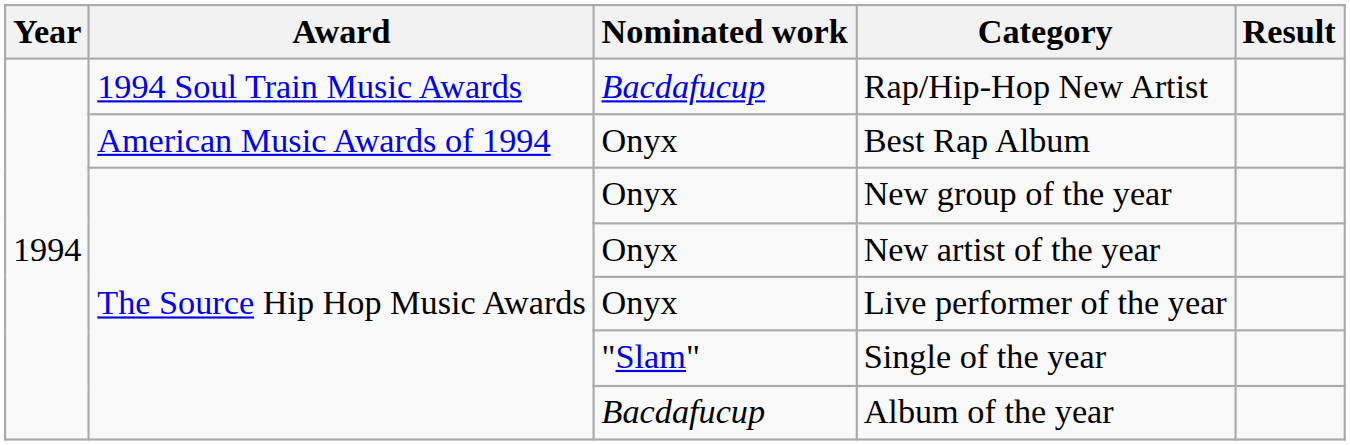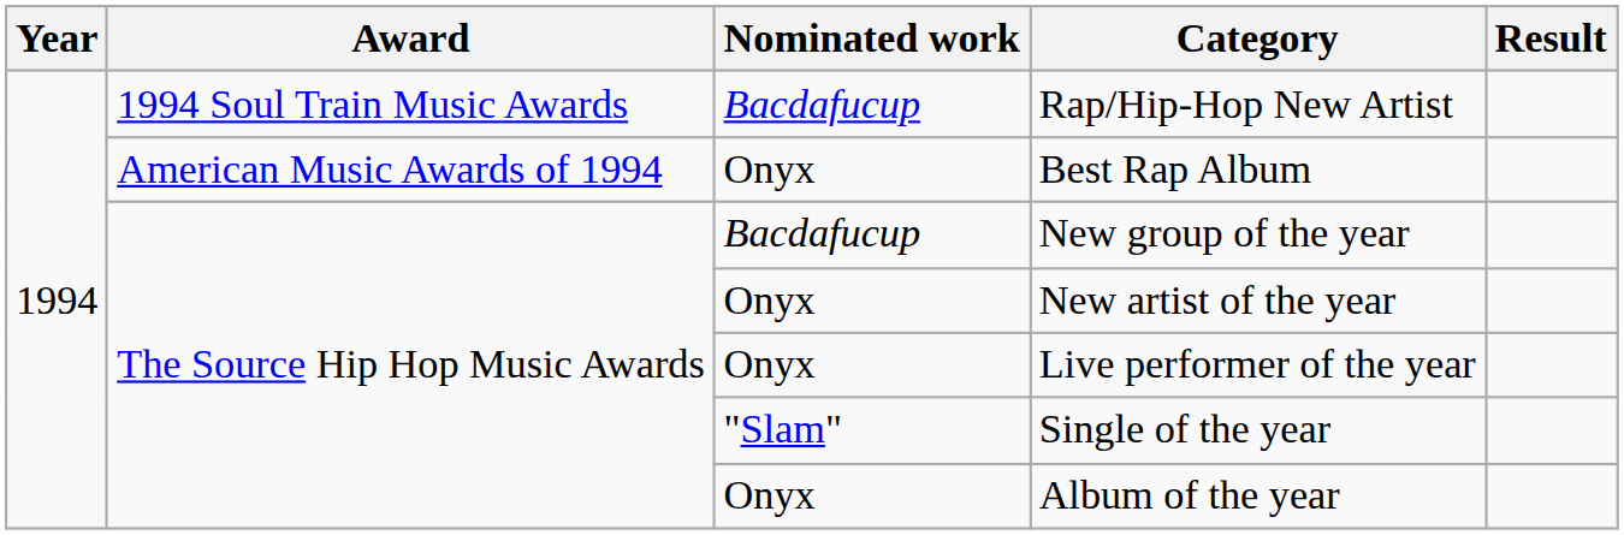 <table class="wikitable">
 <tr>
 <th>Year</th>
 <th>Award</th>
 <th>Nominated work</th>
 <th>Category</th>
 <th>Result</th>
 </tr>
 <tr>
 <td rowspan=7>1994</td>
 <td><a href='#'>1994 Soul Train Music Awards</a></td>
 <td><em><a href='#'>Bacdafucup</a></em></td>
 <td>Rap/Hip-Hop New Artist</td>
 <td></td>
 </tr>
 <tr>
 <td><a href='#'>American Music Awards of 1994</a></td>
 <td>Onyx</td>
 <td>Best Rap Album</td>
 <td></td>
 </tr>
 <tr>
 <td rowspan=5><a href='#'>The Source</a> Hip Hop Music Awards</td>
-<td>Onyx</td>
+<td><em>Bacdafucup</em></td>
 <td>New group of the year</td>
 <td></td>
 </tr>
 <tr>
 <td>Onyx</td>
 <td>New artist of the year</td>
 <td></td>
 </tr>
 <tr>
 <td>Onyx</td>
 <td>Live performer of the year</td>
 <td></td>
 </tr>
 <tr>
 <td>"<a href='#'>Slam</a>"</td>
 <td>Single of the year</td>
 <td></td>
 </tr>
 <tr>
-<td><em>Bacdafucup</em></td>
+<td>Onyx</td>
 <td>Album of the year</td>
 <td></td>
 </tr>
 </table>
